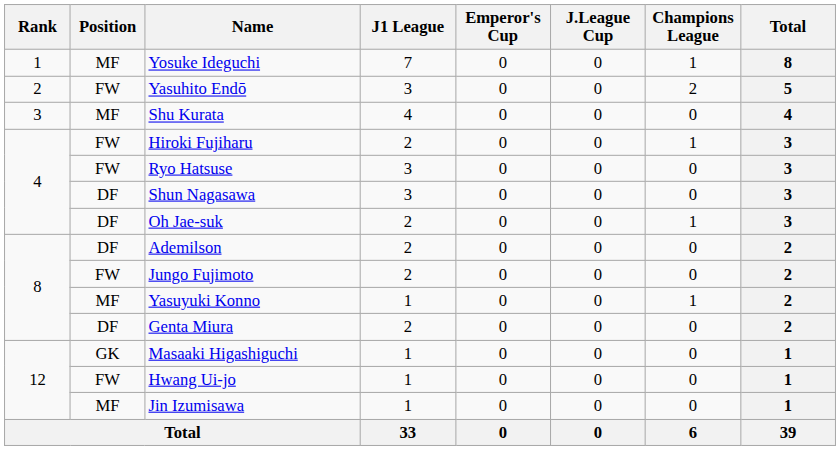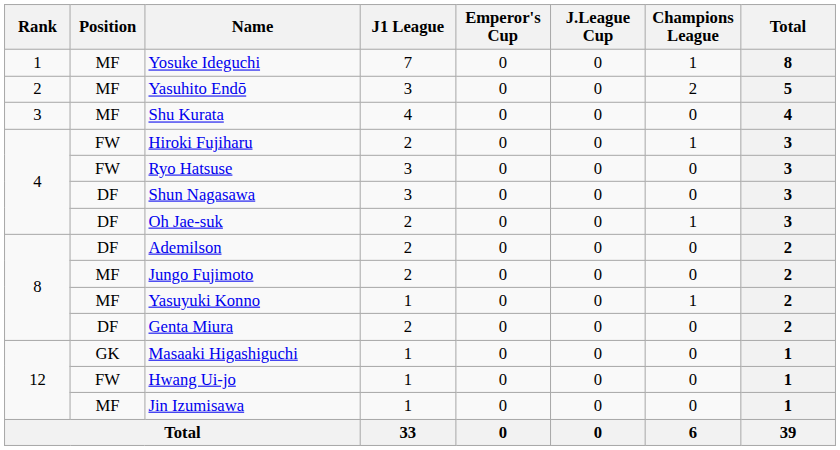 <table class="wikitable" style="text-align: center;">
 <tr>
 <th style="width:56px;">Rank</th>
 <th style="width:64px;">Position</th>
 <th style="width:200px;">Name</th>
 <th style="width:84px;">J1 League</th>
 <th style="width:84px;">Emperor's Cup</th>
 <th style="width:84px;">J.League Cup</th>
 <th style="width:84px;">Champions League</th>
 <th style="width:84px;"><strong>Total</strong></th>
 </tr>
 <tr>
 <td>1</td>
 <td>MF</td>
 <td align=left> <a href='#'>Yosuke Ideguchi</a></td>
 <td>7</td>
 <td>0</td>
 <td>0</td>
 <td>1</td>
 <th>8</th>
 </tr>
 <tr>
 <td>2</td>
-<td>FW</td>
+<td>MF</td>
 <td align=left> <a href='#'>Yasuhito Endō</a></td>
 <td>3</td>
 <td>0</td>
 <td>0</td>
 <td>2</td>
 <th>5</th>
 </tr>
 <tr>
 <td>3</td>
 <td>MF</td>
 <td align=left> <a href='#'>Shu Kurata</a></td>
 <td>4</td>
 <td>0</td>
 <td>0</td>
 <td>0</td>
 <th>4</th>
 </tr>
 <tr>
 <td rowspan="4">4</td>
 <td>FW</td>
 <td align=left> <a href='#'>Hiroki Fujiharu</a></td>
 <td>2</td>
 <td>0</td>
 <td>0</td>
 <td>1</td>
 <th>3</th>
 </tr>
 <tr>
 <td>FW</td>
 <td align=left> <a href='#'>Ryo Hatsuse</a></td>
 <td>3</td>
 <td>0</td>
 <td>0</td>
 <td>0</td>
 <th>3</th>
 </tr>
 <tr>
 <td>DF</td>
 <td align=left> <a href='#'>Shun Nagasawa</a></td>
 <td>3</td>
 <td>0</td>
 <td>0</td>
 <td>0</td>
 <th>3</th>
 </tr>
 <tr>
 <td>DF</td>
 <td align=left> <a href='#'>Oh Jae-suk</a></td>
 <td>2</td>
 <td>0</td>
 <td>0</td>
 <td>1</td>
 <th>3</th>
 </tr>
 <tr>
 <td rowspan="4">8</td>
 <td>DF</td>
 <td align=left> <a href='#'>Ademilson</a></td>
 <td>2</td>
 <td>0</td>
 <td>0</td>
 <td>0</td>
 <th>2</th>
 </tr>
 <tr>
-<td>FW</td>
+<td>MF</td>
 <td align=left> <a href='#'>Jungo Fujimoto</a></td>
 <td>2</td>
 <td>0</td>
 <td>0</td>
 <td>0</td>
 <th>2</th>
 </tr>
 <tr>
 <td>MF</td>
 <td align=left> <a href='#'>Yasuyuki Konno</a></td>
 <td>1</td>
 <td>0</td>
 <td>0</td>
 <td>1</td>
 <th>2</th>
 </tr>
 <tr>
 <td>DF</td>
 <td align=left> <a href='#'>Genta Miura</a></td>
 <td>2</td>
 <td>0</td>
 <td>0</td>
 <td>0</td>
 <th>2</th>
 </tr>
 <tr>
 <td rowspan="3">12</td>
 <td>GK</td>
 <td align=left> <a href='#'>Masaaki Higashiguchi</a></td>
 <td>1</td>
 <td>0</td>
 <td>0</td>
 <td>0</td>
 <th>1</th>
 </tr>
 <tr>
 <td>FW</td>
 <td align=left> <a href='#'>Hwang Ui-jo</a></td>
 <td>1</td>
 <td>0</td>
 <td>0</td>
 <td>0</td>
 <th>1</th>
 </tr>
 <tr>
 <td>MF</td>
 <td align=left> <a href='#'>Jin Izumisawa</a></td>
 <td>1</td>
 <td>0</td>
 <td>0</td>
 <td>0</td>
 <th>1</th>
 </tr>
 <tr>
 <th colspan="3"><strong>Total</strong></th>
 <th><strong>33</strong></th>
 <th><strong>0</strong></th>
 <th><strong>0</strong></th>
 <th><strong>6</strong></th>
 <th><strong>39</strong></th>
 </tr>
 </table>
